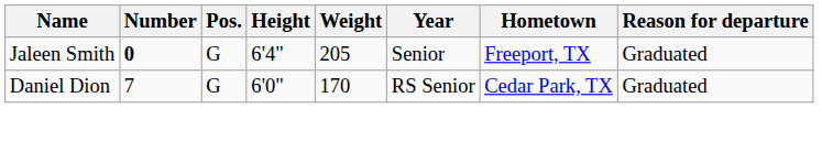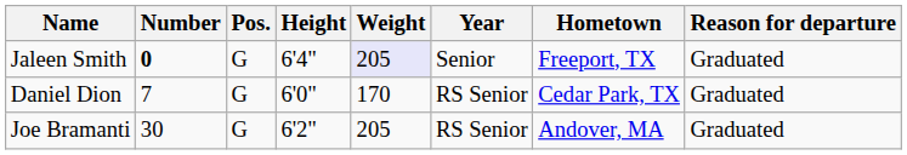 <table class="wikitable sortable" border="1">
 <tr>
 <th>Name</th>
 <th>Number</th>
 <th>Pos.</th>
 <th>Height</th>
 <th>Weight</th>
 <th>Year</th>
 <th>Hometown</th>
 <th class="unsortable">Reason for departure</th>
 </tr>
 <tr>
 <td>Jaleen Smith</td>
 <td><strong>0</strong></td>
 <td>G</td>
 <td>6'4"</td>
-<td>205</td>
+<td style="background: lavender;">205</td>
 <td>Senior</td>
 <td><a href='#'>Freeport, TX</a></td>
 <td>Graduated</td>
 </tr>
 <tr>
 <td>Daniel Dion</td>
 <td>7</td>
 <td>G</td>
 <td>6'0"</td>
 <td>170</td>
 <td>RS Senior</td>
 <td><a href='#'>Cedar Park, TX</a></td>
 <td>Graduated</td>
 </tr>
+<tr>
+<td>Joe Bramanti</td>
+<td>30</td>
+<td>G</td>
+<td>6'2"</td>
+<td>205</td>
+<td>RS Senior</td>
+<td><a href='#'>Andover, MA</a></td>
+<td>Graduated</td>
+</tr>
 </table>
